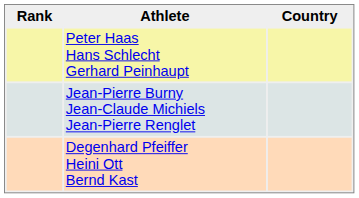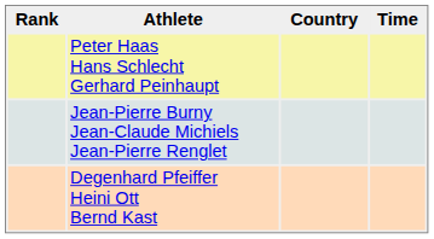 <table style="border-style:solid;border-width:1px;border-color:#808080;background-color:#EFEFEF" cellspacing="2" cellpadding="2" width="385px">
 <tr bgcolor="#EFEFEF">
 <th>Rank</th>
 <th>Athlete</th>
 <th>Country</th>
+<th>Time</th>
 </tr>
 <tr bgcolor="#F7F6A8">
 <td align=center></td>
 <td><a href='#'>Peter Haas</a><br><a href='#'>Hans Schlecht</a><br><a href='#'>Gerhard Peinhaupt</a></td>
 <td></td>
+<td align="right"></td>
 </tr>
 <tr bgcolor="#DCE5E5">
 <td align=center></td>
 <td><a href='#'>Jean-Pierre Burny</a><br><a href='#'>Jean-Claude Michiels</a><br><a href='#'>Jean-Pierre Renglet</a></td>
 <td></td>
+<td align="right"></td>
 </tr>
 <tr bgcolor="#FFDAB9">
 <td align=center></td>
 <td><a href='#'>Degenhard Pfeiffer</a><br><a href='#'>Heini Ott</a><br><a href='#'>Bernd Kast</a></td>
 <td></td>
+<td align="right"></td>
 </tr>
 </table>
